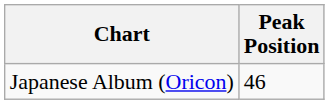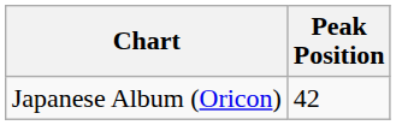 <table class="wikitable">
 <tr>
 <th>Chart</th>
 <th>Peak <br>Position</th>
 </tr>
 <tr>
 <td>Japanese Album (<a href='#'>Oricon</a>)</td>
-<td>46</td>
+<td>42</td>
 </tr>
 </table>
